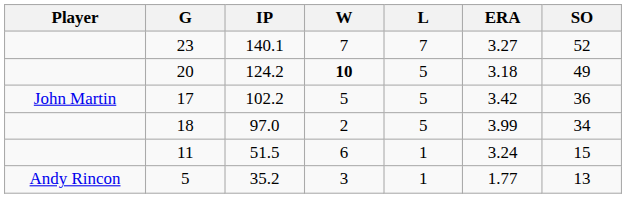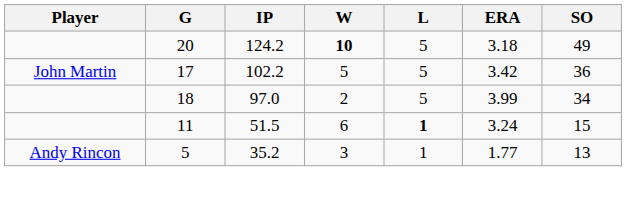 <table class="wikitable sortable">
 <tr>
 <th bgcolor="#DDDDFF" width="16%">Player</th>
 <th bgcolor="#DDDDFF" width="9%">G</th>
 <th bgcolor="#DDDDFF" width="9%">IP</th>
 <th bgcolor="#DDDDFF" width="9%">W</th>
 <th bgcolor="#DDDDFF" width="9%">L</th>
 <th bgcolor="#DDDDFF" width="9%">ERA</th>
 <th bgcolor="#DDDDFF" width="9%">SO</th>
-</tr>
-<tr align="center">
-<td></td>
-<td>23</td>
-<td>140.1</td>
-<td>7</td>
-<td>7</td>
-<td>3.27</td>
-<td>52</td>
 </tr>
 <tr align="center">
 <td></td>
 <td>20</td>
 <td>124.2</td>
 <td><strong>10</strong></td>
 <td>5</td>
 <td>3.18</td>
 <td>49</td>
 </tr>
 <tr align="center">
 <td><a href='#'>John Martin</a></td>
 <td>17</td>
 <td>102.2</td>
 <td>5</td>
 <td>5</td>
 <td>3.42</td>
 <td>36</td>
 </tr>
 <tr align=center>
 <td></td>
 <td>18</td>
 <td>97.0</td>
 <td>2</td>
 <td>5</td>
 <td>3.99</td>
 <td>34</td>
 </tr>
 <tr align="center">
 <td></td>
 <td>11</td>
 <td>51.5</td>
 <td>6</td>
-<td>1</td>
+<td><strong>1</strong></td>
 <td>3.24</td>
 <td>15</td>
 </tr>
 <tr align="center">
 <td><a href='#'>Andy Rincon</a></td>
 <td>5</td>
 <td>35.2</td>
 <td>3</td>
 <td>1</td>
 <td>1.77</td>
 <td>13</td>
 </tr>
 </table>
